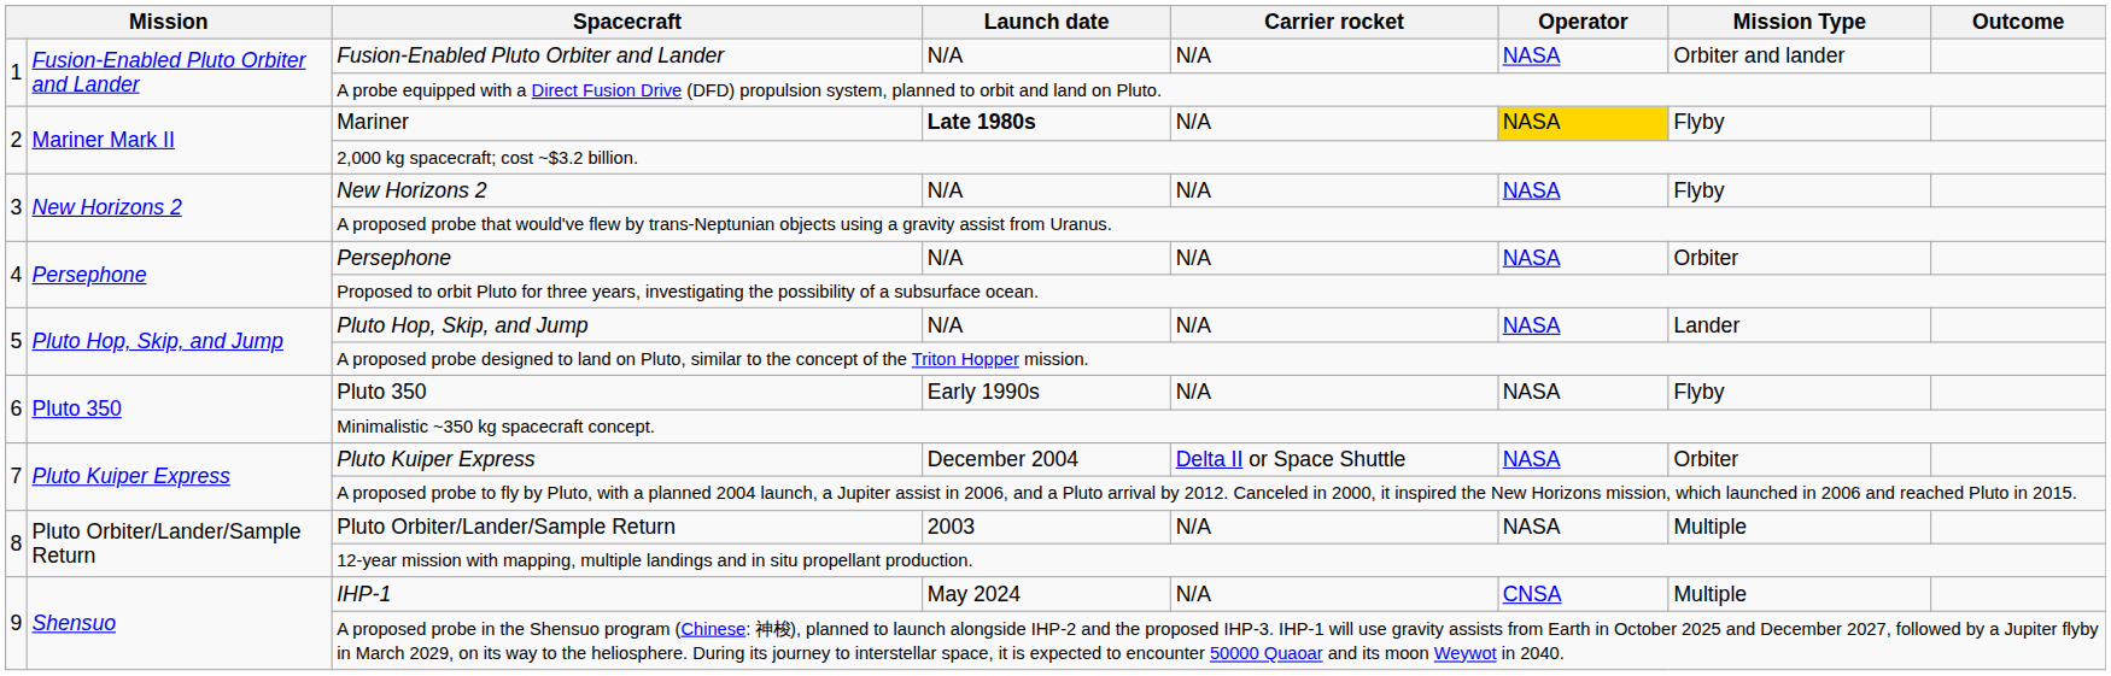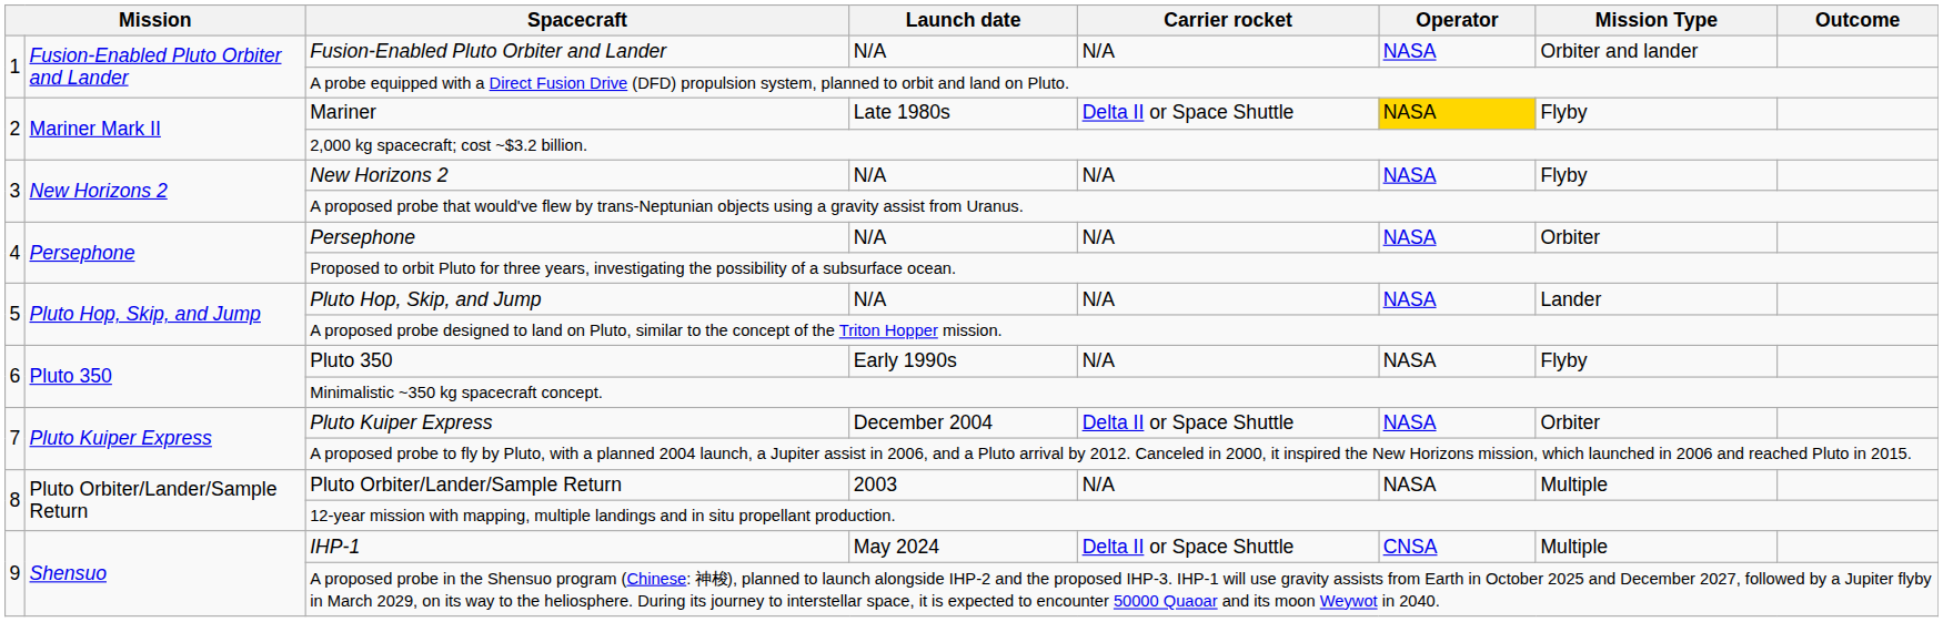 <table class="wikitable sortable" style="width:100%">
 <tr>
 <th colspan="2">Mission</th>
 <th>Spacecraft</th>
 <th>Launch date</th>
 <th>Carrier rocket</th>
 <th>Operator</th>
 <th>Mission Type</th>
 <th>Outcome</th>
 </tr>
 <tr>
 <td rowspan="2">1</td>
 <td rowspan="2"><em><a href='#'>Fusion-Enabled Pluto Orbiter and Lander</a></em></td>
 <td><em>Fusion-Enabled Pluto Orbiter and Lander</em></td>
 <td>N/A</td>
 <td>N/A</td>
 <td> <a href='#'>NASA</a></td>
 <td>Orbiter and lander</td>
 <td></td>
 </tr>
 <tr>
 <td colspan="6"><small>A probe equipped with a <a href='#'>Direct Fusion Drive</a> (DFD) propulsion system, planned to orbit and land on Pluto.</small></td>
 </tr>
 <tr>
 <td rowspan="2">2</td>
 <td rowspan="2"><a href='#'>Mariner Mark II</a></td>
 <td>Mariner</td>
-<td><strong>Late 1980s</strong></td>
-<td>N/A</td>
+<td>Late 1980s</td>
+<td><a href='#'>Delta II</a> or Space Shuttle</td>
 <td style="background: gold;"> NASA</td>
 <td>Flyby</td>
 <td></td>
 </tr>
 <tr>
 <td colspan="6"><small>2,000 kg spacecraft; cost ~$3.2 billion.</small></td>
 </tr>
 <tr>
 <td rowspan="2">3</td>
 <td rowspan="2"><em><a href='#'>New Horizons 2</a></em></td>
 <td><em>New Horizons 2</em></td>
 <td>N/A</td>
 <td>N/A</td>
 <td> <a href='#'>NASA</a></td>
 <td>Flyby</td>
 <td></td>
 </tr>
 <tr>
 <td colspan="6"><small> A proposed probe that would've flew by trans-Neptunian objects using a gravity assist from Uranus.</small></td>
 </tr>
 <tr>
 <td rowspan="2">4</td>
 <td rowspan="2"><em><a href='#'>Persephone</a></em></td>
 <td><em>Persephone</em></td>
 <td>N/A</td>
 <td>N/A</td>
 <td> <a href='#'>NASA</a></td>
 <td>Orbiter</td>
 <td></td>
 </tr>
 <tr>
 <td colspan="6"><small>Proposed to orbit Pluto for three years, investigating the possibility of a subsurface ocean.</small></td>
 </tr>
 <tr>
 <td rowspan="2">5</td>
 <td rowspan="2"><em><a href='#'>Pluto Hop, Skip, and Jump</a></em></td>
 <td><em>Pluto Hop, Skip, and Jump</em></td>
 <td>N/A</td>
 <td>N/A</td>
 <td> <a href='#'>NASA</a></td>
 <td>Lander</td>
 <td></td>
 </tr>
 <tr>
 <td colspan="6"><small>A proposed probe designed to land on Pluto, similar to the concept of the <a href='#'>Triton Hopper</a> mission.</small></td>
 </tr>
 <tr>
 <td rowspan="2">6</td>
 <td rowspan="2"><a href='#'>Pluto 350</a></td>
 <td>Pluto 350</td>
 <td>Early 1990s</td>
 <td>N/A</td>
 <td> NASA</td>
 <td>Flyby</td>
 <td></td>
 </tr>
 <tr>
 <td colspan="6"><small>Minimalistic ~350 kg spacecraft concept.</small></td>
 </tr>
 <tr>
 <td rowspan="2">7</td>
 <td rowspan="2"><em><a href='#'>Pluto Kuiper Express</a></em></td>
 <td><em>Pluto Kuiper Express</em></td>
 <td>December 2004</td>
 <td><a href='#'>Delta II</a> or Space Shuttle</td>
 <td> <a href='#'>NASA</a></td>
 <td>Orbiter</td>
 <td></td>
 </tr>
 <tr>
 <td colspan="6"><small>A proposed probe to fly by Pluto, with a planned 2004 launch, a Jupiter assist in 2006, and a Pluto arrival by 2012. Canceled in 2000, it inspired the New Horizons mission, which launched in 2006 and reached Pluto in 2015.</small></td>
 </tr>
 <tr>
 <td rowspan="2">8</td>
 <td rowspan="2">Pluto Orbiter/Lander/Sample Return</td>
 <td>Pluto Orbiter/Lander/Sample Return</td>
 <td>2003</td>
 <td>N/A</td>
 <td> NASA</td>
 <td>Multiple</td>
 <td></td>
 </tr>
 <tr>
 <td colspan="6"><small>12-year mission with mapping, multiple landings and in situ propellant production.</small></td>
 </tr>
 <tr>
 <td rowspan="2">9</td>
 <td rowspan="2"><em><a href='#'>Shensuo</a></em></td>
 <td><em>IHP-1</em></td>
 <td>May 2024</td>
-<td>N/A</td>
+<td><a href='#'>Delta II</a> or Space Shuttle</td>
 <td> <a href='#'>CNSA</a></td>
 <td>Multiple</td>
 <td></td>
 </tr>
 <tr>
 <td colspan="6"><small>A proposed probe in the Shensuo program (<a href='#'>Chinese</a>: 神梭), planned to launch alongside IHP-2 and the proposed IHP-3. IHP-1 will use gravity assists from Earth in October 2025 and December 2027, followed by a Jupiter flyby in March 2029, on its way to the heliosphere. During its journey to interstellar space, it is expected to encounter <a href='#'>50000 Quaoar</a> and its moon <a href='#'>Weywot</a> in 2040. </small></td>
 </tr>
 </table>
